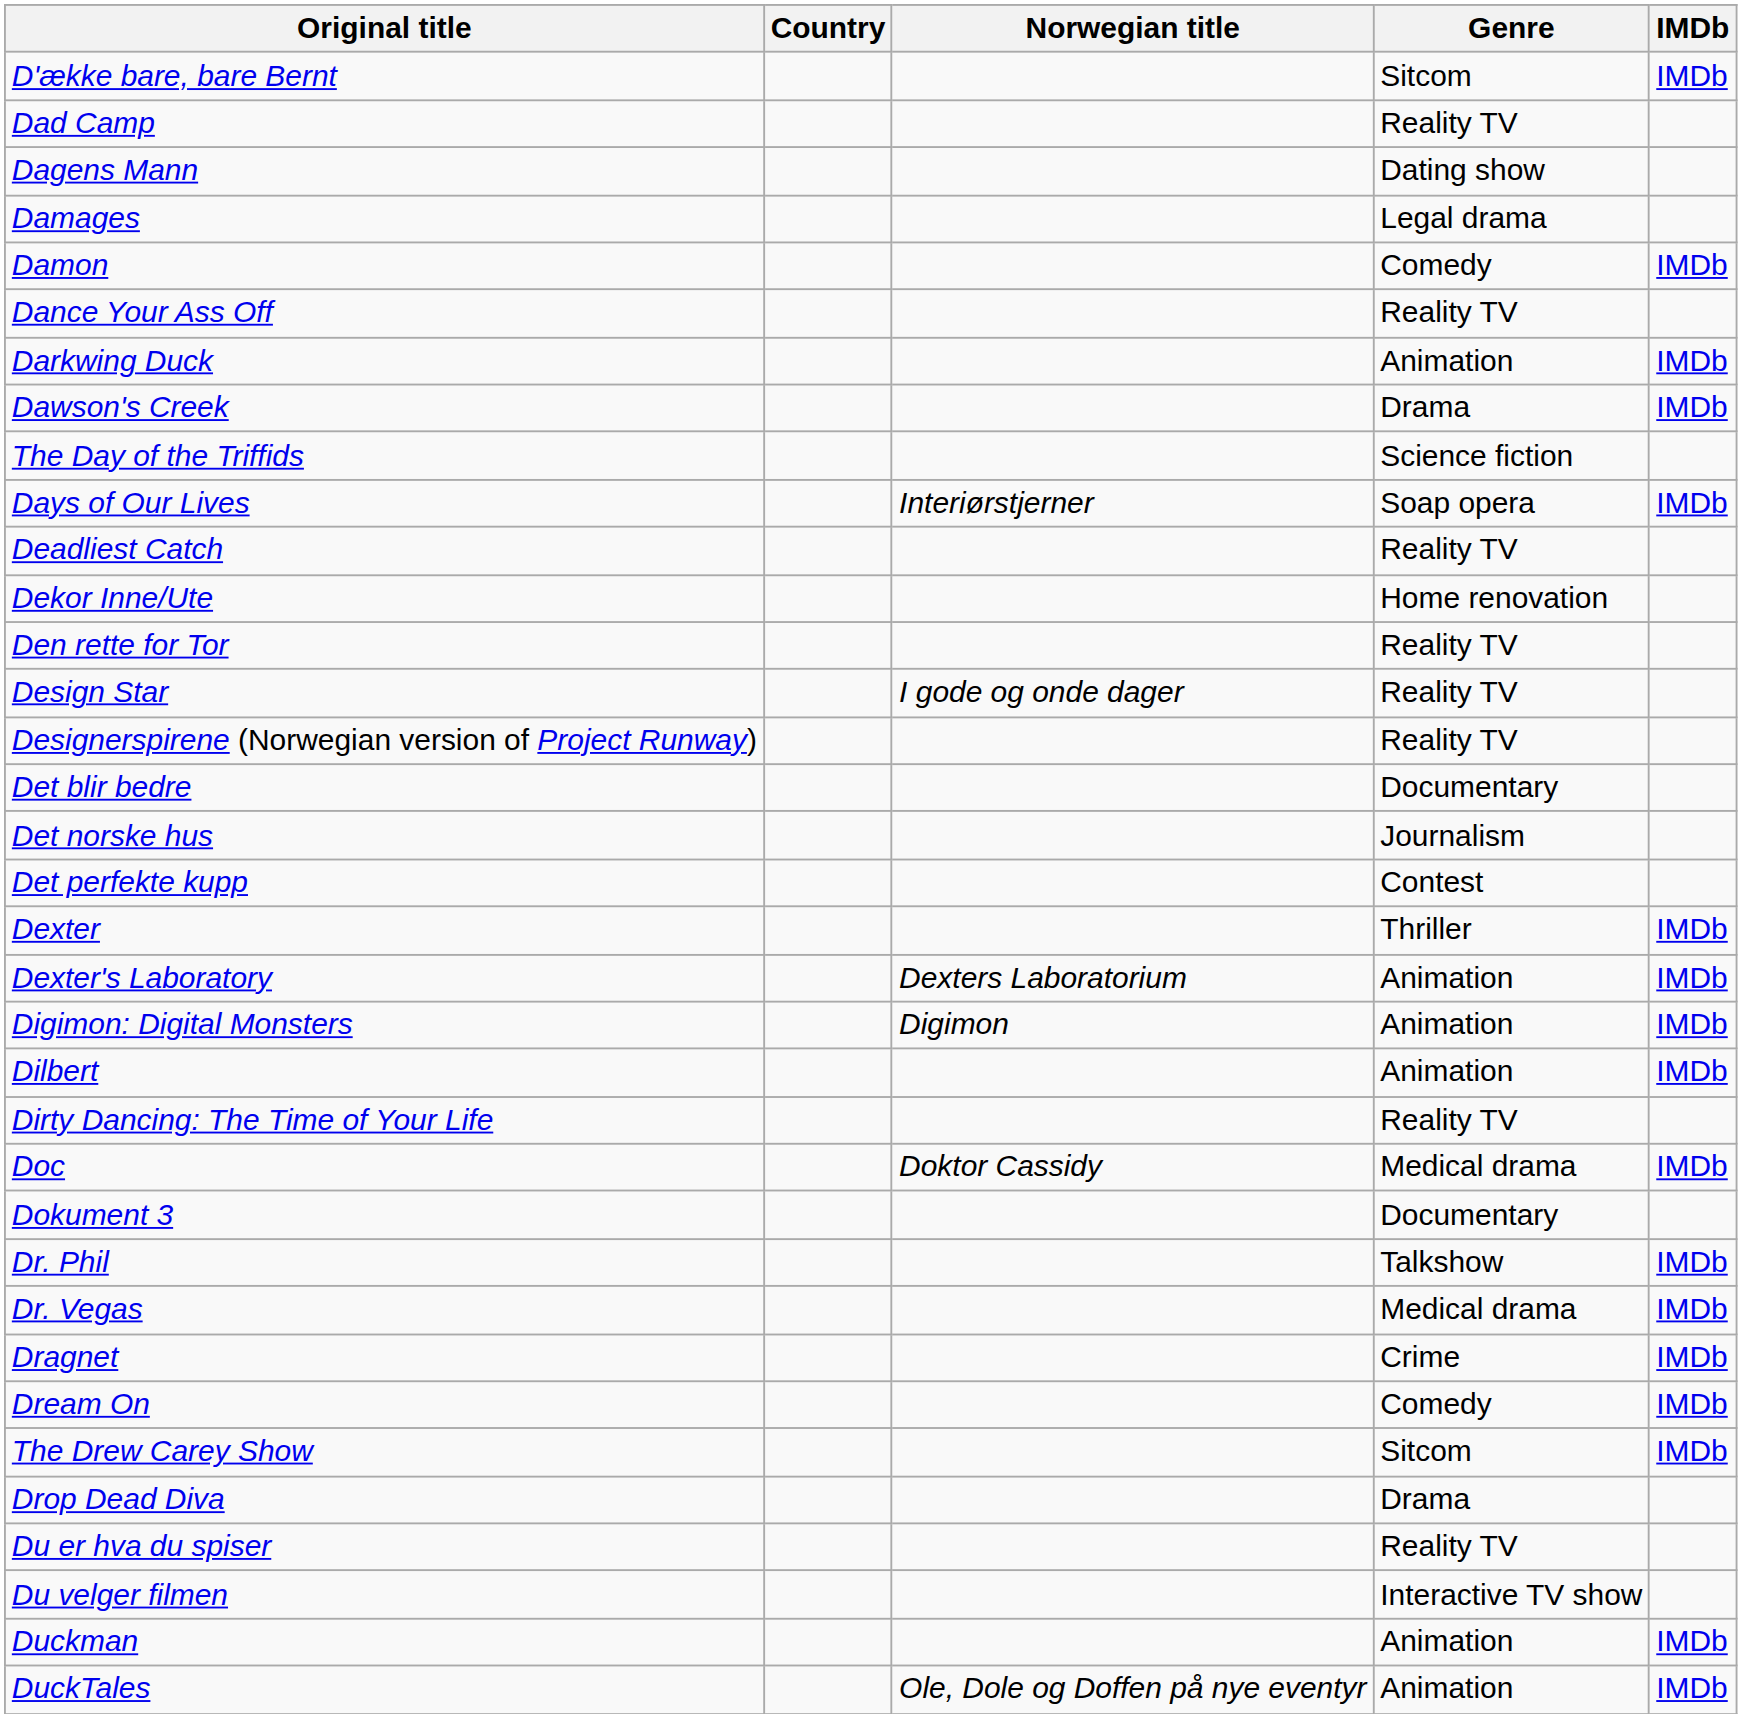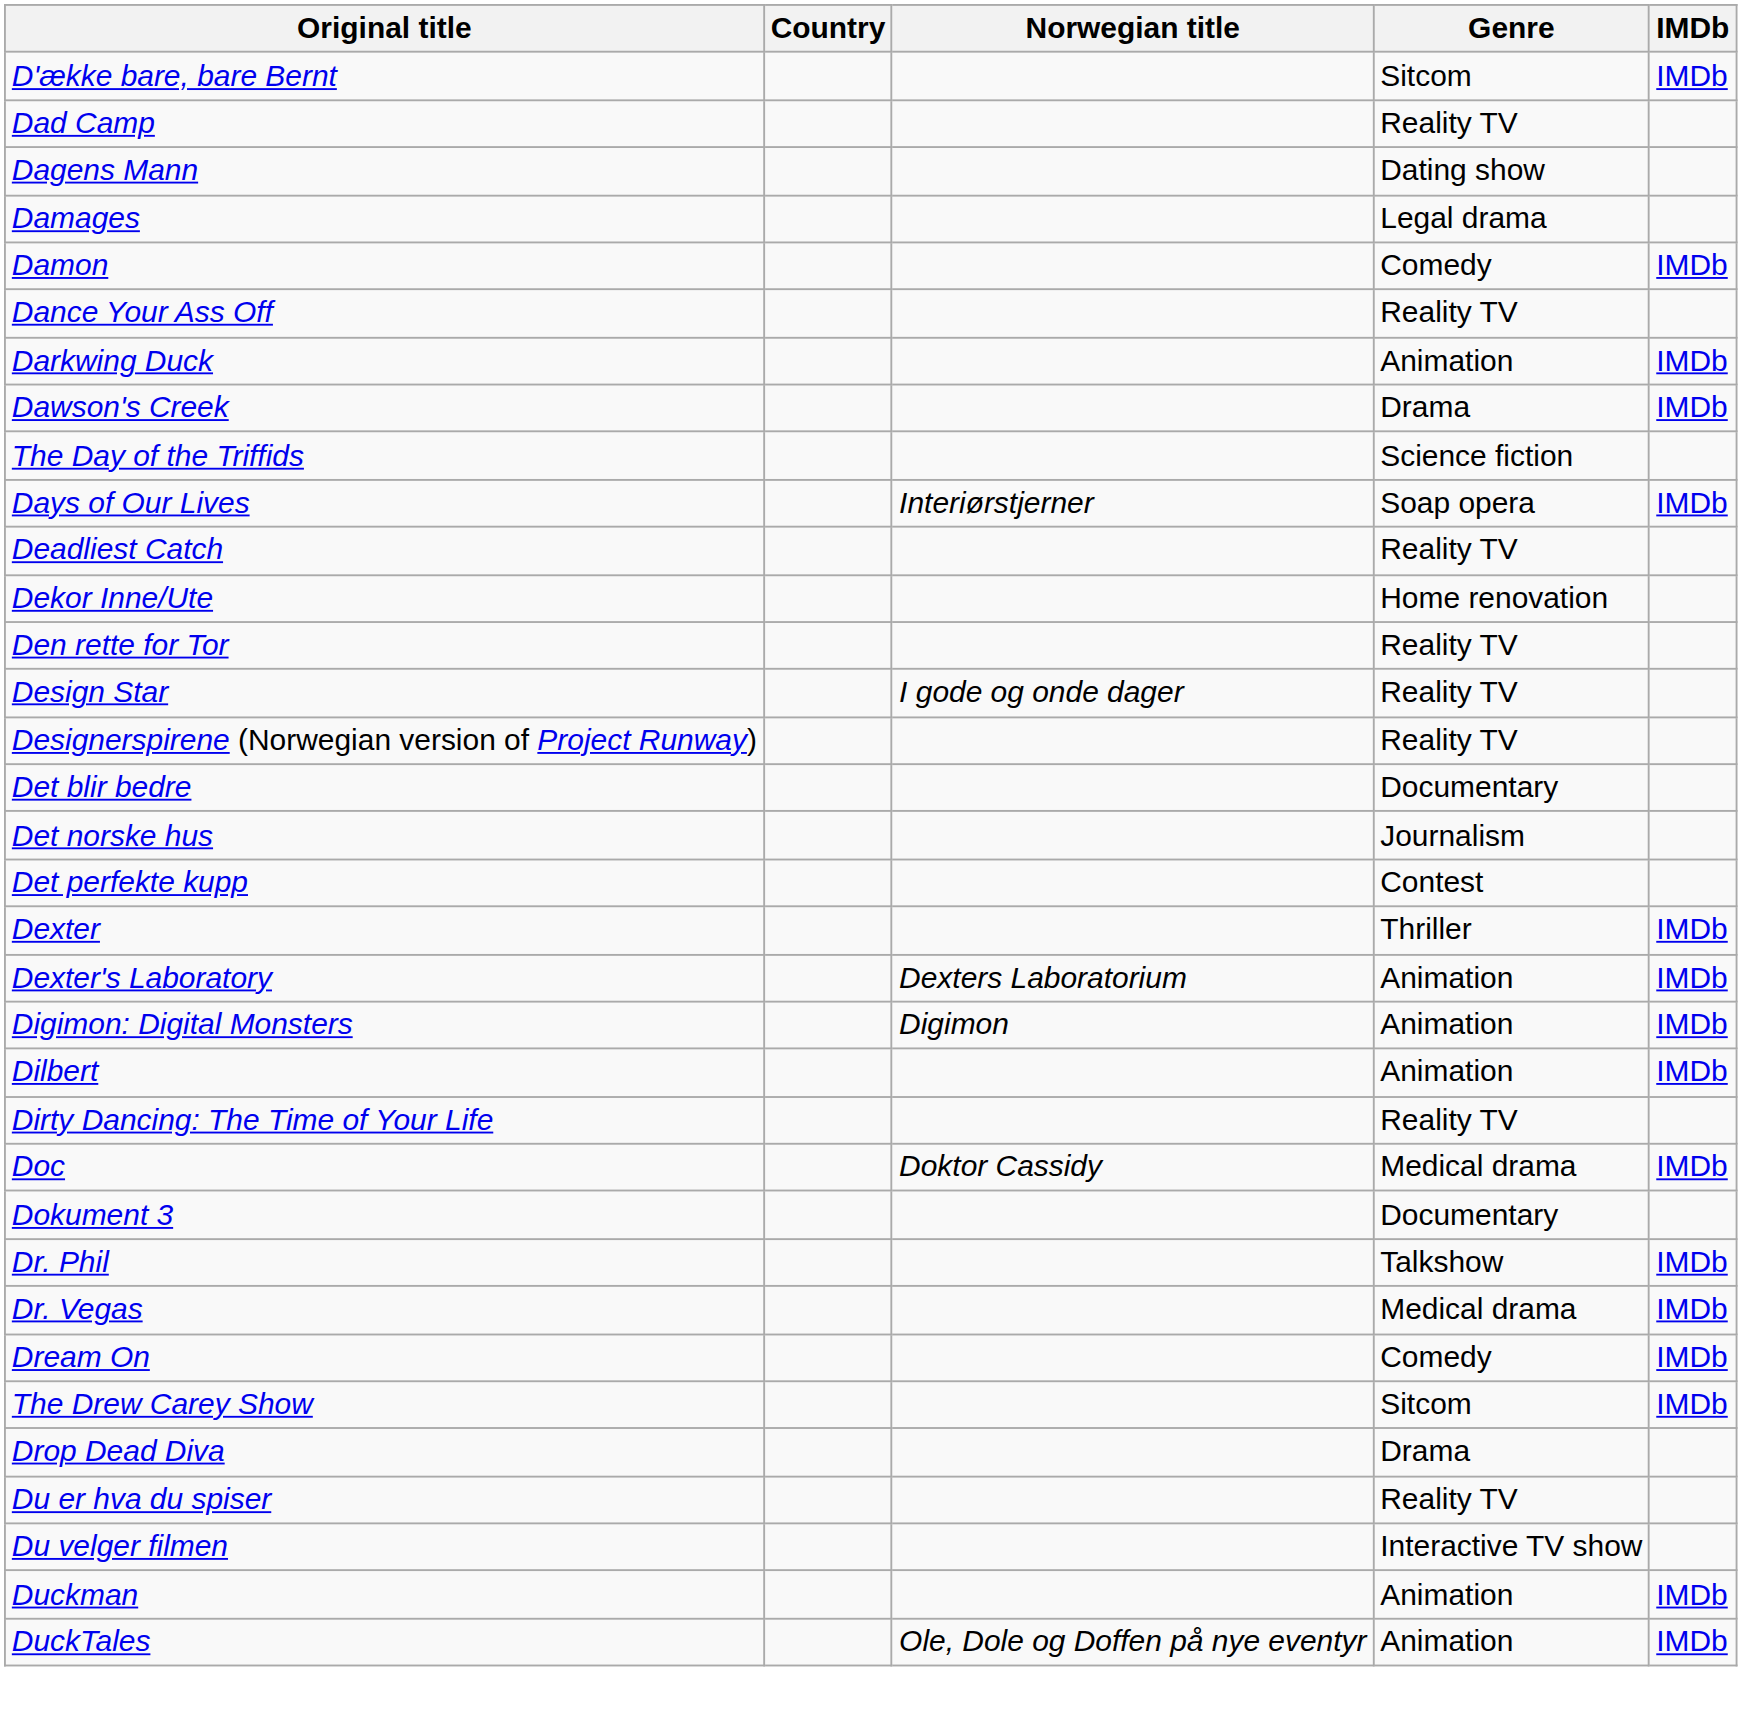 <table class="wikitable">
 <tr>
 <th>Original title</th>
 <th>Country</th>
 <th>Norwegian title</th>
 <th>Genre</th>
 <th>IMDb</th>
 </tr>
 <tr>
 <td><em><a href='#'>D'ække bare, bare Bernt</a></em></td>
 <td></td>
 <td></td>
 <td>Sitcom</td>
 <td><a href='#'>IMDb</a></td>
 </tr>
 <tr>
 <td><em><a href='#'>Dad Camp</a></em></td>
 <td></td>
 <td></td>
 <td>Reality TV</td>
 <td></td>
 </tr>
 <tr>
 <td><em><a href='#'>Dagens Mann</a></em></td>
 <td></td>
 <td></td>
 <td>Dating show</td>
 <td></td>
 </tr>
 <tr>
 <td><em><a href='#'>Damages</a></em></td>
 <td></td>
 <td></td>
 <td>Legal drama</td>
 <td></td>
 </tr>
 <tr>
 <td><em><a href='#'>Damon</a></em></td>
 <td></td>
 <td></td>
 <td>Comedy</td>
 <td><a href='#'>IMDb</a></td>
 </tr>
 <tr>
 <td><em><a href='#'>Dance Your Ass Off</a></em></td>
 <td></td>
 <td></td>
 <td>Reality TV</td>
 <td></td>
 </tr>
 <tr>
 <td><em><a href='#'>Darkwing Duck</a></em></td>
 <td></td>
 <td></td>
 <td>Animation</td>
 <td><a href='#'>IMDb</a></td>
 </tr>
 <tr>
 <td><em><a href='#'>Dawson's Creek</a></em></td>
 <td></td>
 <td></td>
 <td>Drama</td>
 <td><a href='#'>IMDb</a></td>
 </tr>
 <tr>
 <td><em><a href='#'>The Day of the Triffids</a></em></td>
 <td></td>
 <td></td>
 <td>Science fiction</td>
 <td></td>
 </tr>
 <tr>
 <td><em><a href='#'>Days of Our Lives</a></em></td>
 <td></td>
 <td><em>Interiørstjerner</em></td>
 <td>Soap opera</td>
 <td><a href='#'>IMDb</a></td>
 </tr>
 <tr>
 <td><em><a href='#'>Deadliest Catch</a></em></td>
 <td></td>
 <td></td>
 <td>Reality TV</td>
 <td></td>
 </tr>
 <tr>
 <td><em><a href='#'>Dekor Inne/Ute</a></em></td>
 <td></td>
 <td></td>
 <td>Home renovation</td>
 <td></td>
 </tr>
 <tr>
 <td><em><a href='#'>Den rette for Tor</a></em></td>
 <td></td>
 <td></td>
 <td>Reality TV</td>
 <td></td>
 </tr>
 <tr>
 <td><em><a href='#'>Design Star</a></em></td>
 <td></td>
 <td><em>I gode og onde dager</em></td>
 <td>Reality TV</td>
 <td></td>
 </tr>
 <tr>
 <td><em><a href='#'>Designerspirene</a></em>   (Norwegian version of <em><a href='#'>Project Runway</a></em>)</td>
 <td></td>
 <td></td>
 <td>Reality TV</td>
 <td></td>
 </tr>
 <tr>
 <td><em><a href='#'>Det blir bedre</a></em></td>
 <td></td>
 <td></td>
 <td>Documentary</td>
 <td></td>
 </tr>
 <tr>
 <td><em><a href='#'>Det norske hus</a></em></td>
 <td></td>
 <td></td>
 <td>Journalism</td>
 <td></td>
 </tr>
 <tr>
 <td><em><a href='#'>Det perfekte kupp</a></em></td>
 <td></td>
 <td></td>
 <td>Contest</td>
 <td></td>
 </tr>
 <tr>
 <td><em><a href='#'>Dexter</a></em></td>
 <td></td>
 <td></td>
 <td>Thriller</td>
 <td><a href='#'>IMDb</a></td>
 </tr>
 <tr>
 <td><em><a href='#'>Dexter's Laboratory</a></em></td>
 <td></td>
 <td><em>Dexters Laboratorium</em></td>
 <td>Animation</td>
 <td><a href='#'>IMDb</a></td>
 </tr>
 <tr>
 <td><em><a href='#'>Digimon: Digital Monsters</a></em></td>
 <td></td>
 <td><em>Digimon</em></td>
 <td>Animation</td>
 <td><a href='#'>IMDb</a></td>
 </tr>
 <tr>
 <td><em><a href='#'>Dilbert</a></em></td>
 <td></td>
 <td></td>
 <td>Animation</td>
 <td><a href='#'>IMDb</a></td>
 </tr>
 <tr>
 <td><em><a href='#'>Dirty Dancing: The Time of Your Life</a></em></td>
 <td></td>
 <td></td>
 <td>Reality TV</td>
 <td></td>
 </tr>
 <tr>
 <td><em><a href='#'>Doc</a></em></td>
 <td></td>
 <td><em>Doktor Cassidy</em></td>
 <td>Medical drama</td>
 <td><a href='#'>IMDb</a></td>
 </tr>
 <tr>
 <td><em><a href='#'>Dokument 3</a></em></td>
 <td></td>
 <td></td>
 <td>Documentary</td>
 <td></td>
 </tr>
 <tr>
 <td><em><a href='#'>Dr. Phil</a></em></td>
 <td></td>
 <td></td>
 <td>Talkshow</td>
 <td><a href='#'>IMDb</a></td>
 </tr>
 <tr>
 <td><em><a href='#'>Dr. Vegas</a></em></td>
 <td></td>
 <td></td>
 <td>Medical drama</td>
 <td><a href='#'>IMDb</a></td>
 </tr>
 <tr>
-<td><em><a href='#'>Dragnet</a></em></td>
-<td></td>
-<td></td>
-<td>Crime</td>
-<td><a href='#'>IMDb</a></td>
-</tr>
-<tr>
 <td><em><a href='#'>Dream On</a></em></td>
 <td></td>
 <td></td>
 <td>Comedy</td>
 <td><a href='#'>IMDb</a></td>
 </tr>
 <tr>
 <td><em><a href='#'>The Drew Carey Show</a></em></td>
 <td></td>
 <td></td>
 <td>Sitcom</td>
 <td><a href='#'>IMDb</a></td>
 </tr>
 <tr>
 <td><em><a href='#'>Drop Dead Diva</a></em></td>
 <td></td>
 <td></td>
 <td>Drama</td>
 <td></td>
 </tr>
 <tr>
 <td><em><a href='#'>Du er hva du spiser</a></em></td>
 <td></td>
 <td></td>
 <td>Reality TV</td>
 <td></td>
 </tr>
 <tr>
 <td><em><a href='#'>Du velger filmen</a></em></td>
 <td></td>
 <td></td>
 <td>Interactive TV show</td>
 <td></td>
 </tr>
 <tr>
 <td><em><a href='#'>Duckman</a></em></td>
 <td></td>
 <td></td>
 <td>Animation</td>
 <td><a href='#'>IMDb</a></td>
 </tr>
 <tr>
 <td><em><a href='#'>DuckTales</a></em></td>
 <td></td>
 <td><em>Ole, Dole og Doffen på nye eventyr</em></td>
 <td>Animation</td>
 <td><a href='#'>IMDb</a></td>
 </tr>
 </table>
